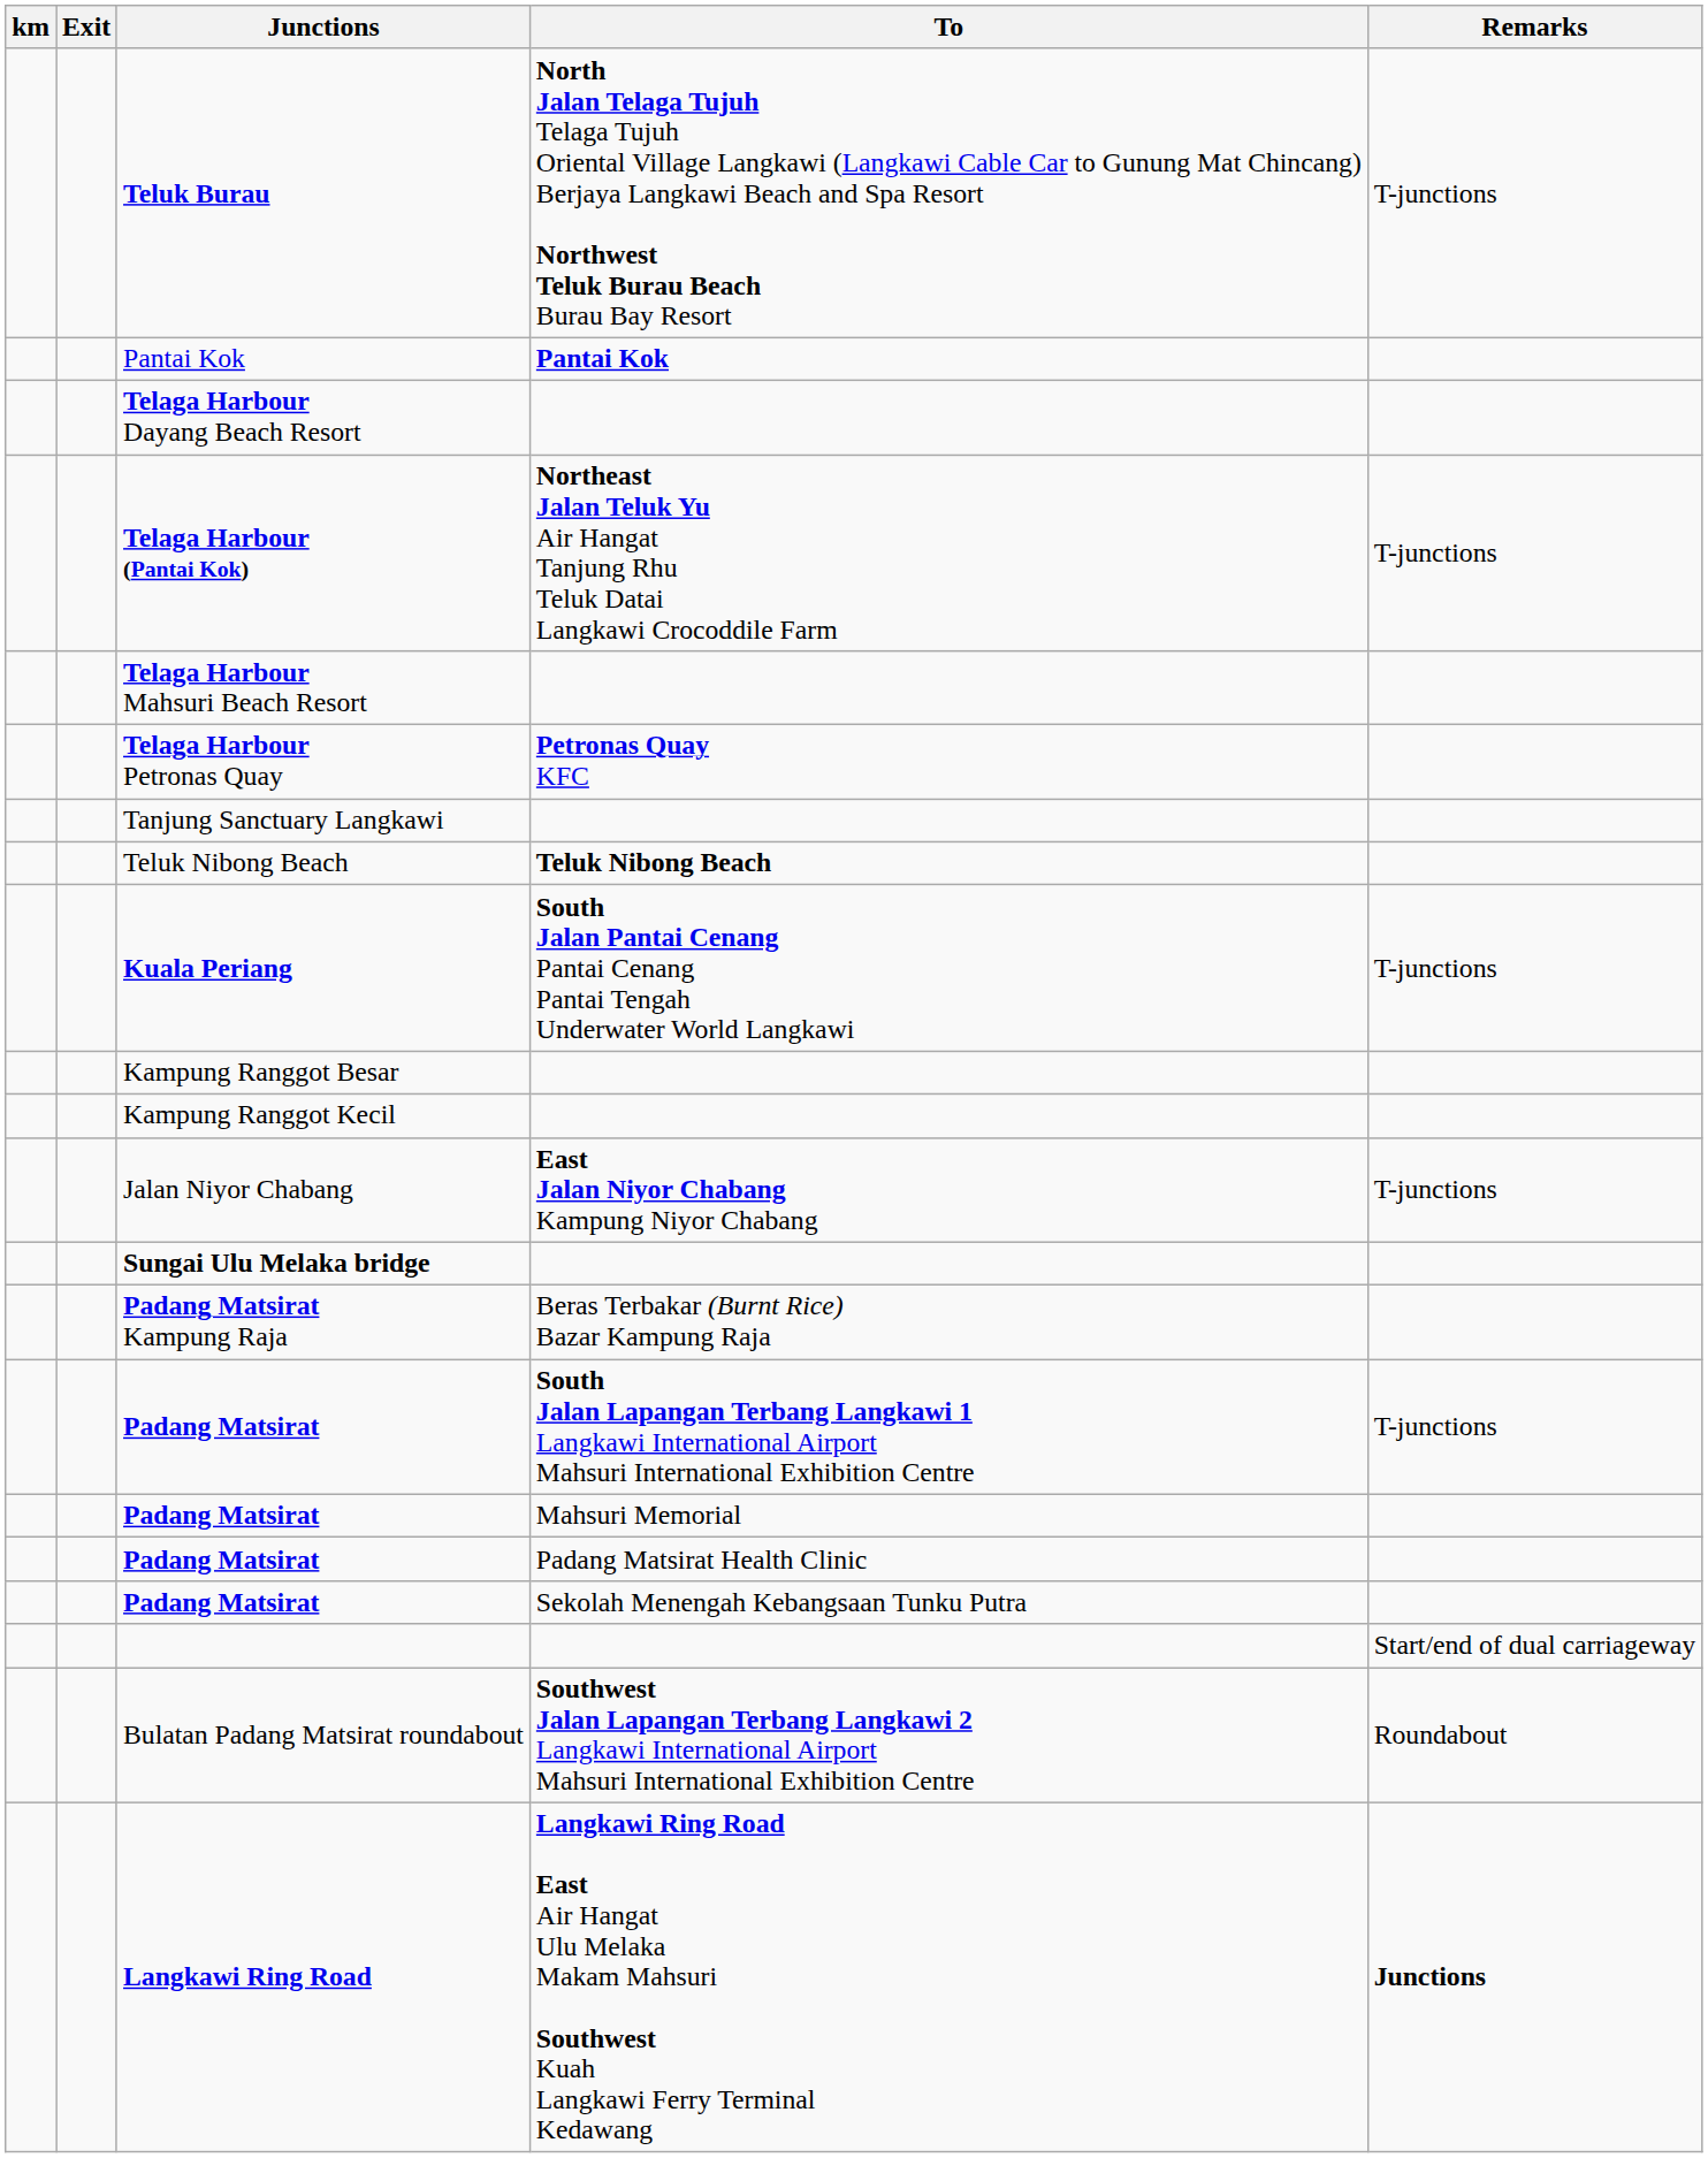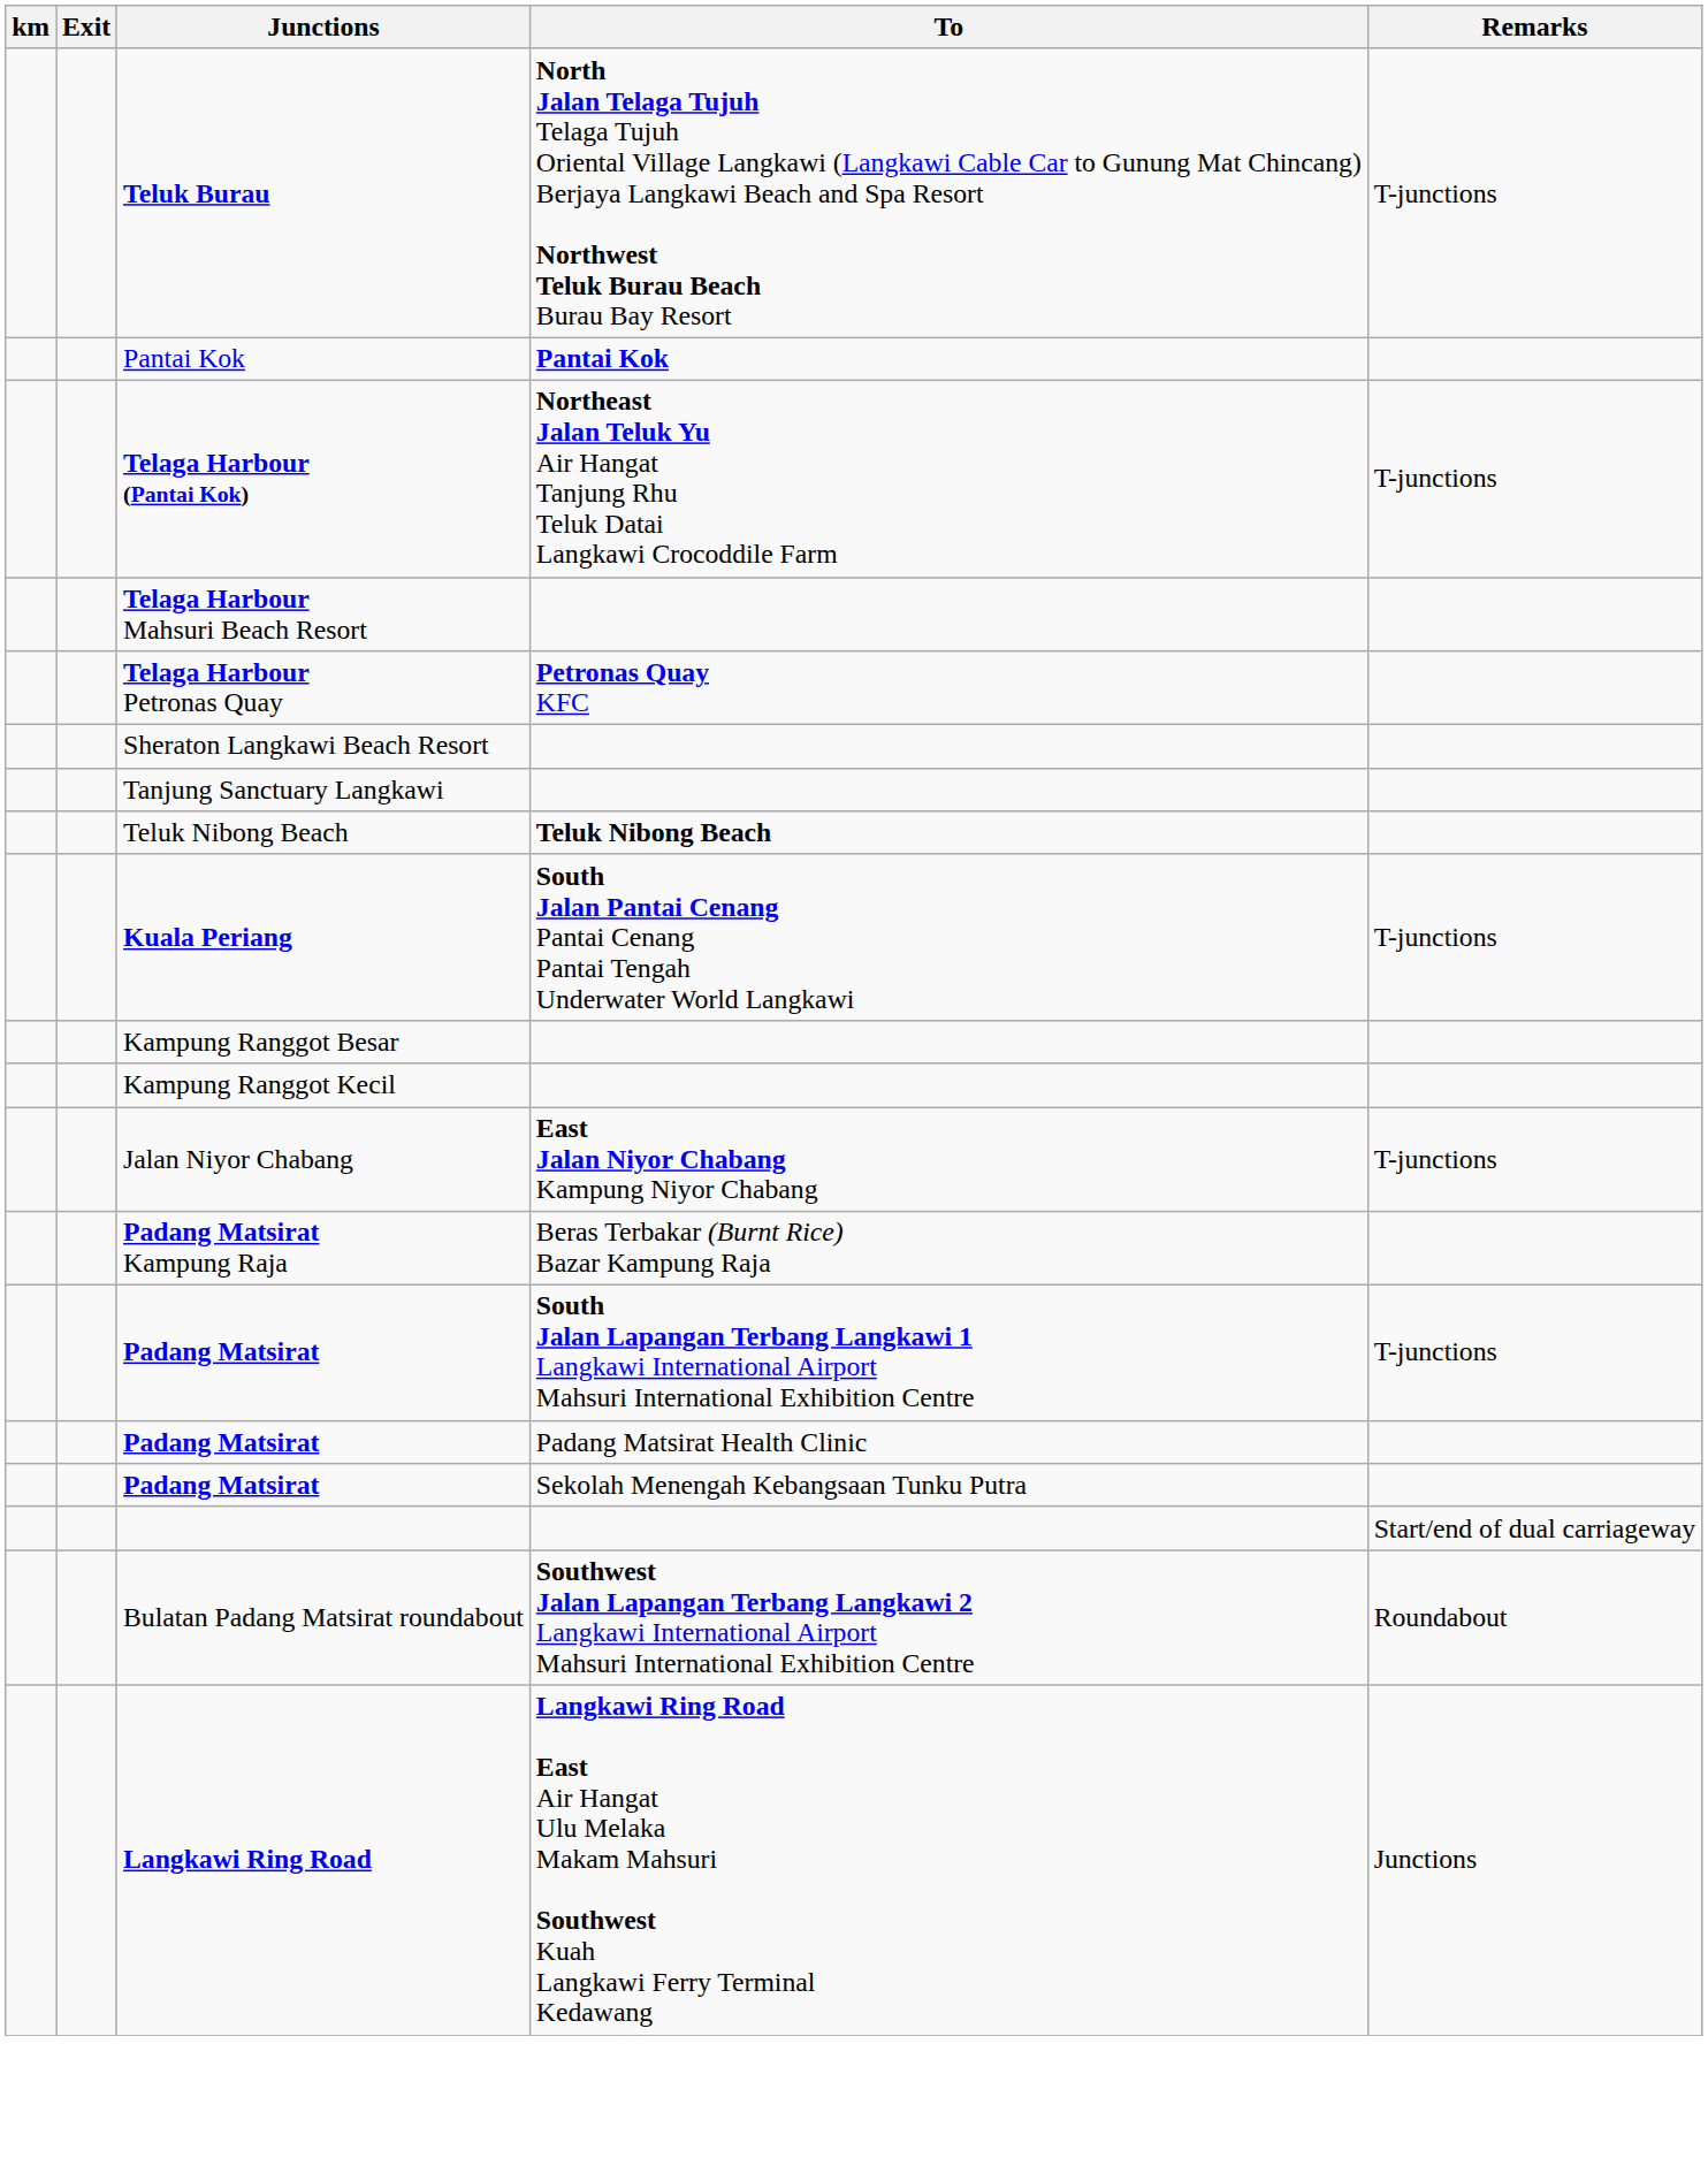 <table class="wikitable">
 <tr>
 <th>km</th>
 <th>Exit</th>
 <th>Junctions</th>
 <th>To</th>
 <th>Remarks</th>
 </tr>
 <tr>
 <td></td>
 <td></td>
 <td><strong><a href='#'>Teluk Burau</a></strong></td>
 <td><strong>North</strong><br> <strong><a href='#'>Jalan Telaga Tujuh</a></strong><br>Telaga Tujuh<br>Oriental Village Langkawi (<a href='#'>Langkawi Cable Car</a> to Gunung Mat Chincang)<br>Berjaya Langkawi Beach and Spa Resort<br><br><strong>Northwest</strong><br><strong>Teluk Burau Beach </strong> <br>Burau Bay Resort<br>  </td>
 <td>T-junctions</td>
 </tr>
 <tr>
 <td></td>
 <td></td>
 <td><a href='#'>Pantai Kok</a> </td>
 <td><strong><a href='#'>Pantai Kok</a></strong> <br>  </td>
 <td></td>
 </tr>
 <tr>
 <td></td>
 <td></td>
-<td><strong><a href='#'>Telaga Harbour</a></strong><br>Dayang Beach Resort</td>
-<td></td>
-<td></td>
-</tr>
-<tr>
-<td></td>
-<td></td>
 <td><strong><a href='#'>Telaga Harbour</a></strong><br><small><strong>(<a href='#'>Pantai Kok</a>)</strong></small></td>
 <td><strong>Northeast</strong><br> <strong><a href='#'>Jalan Teluk Yu</a></strong><br> Air Hangat<br> Tanjung Rhu<br> Teluk Datai<br>Langkawi Crocoddile Farm</td>
 <td>T-junctions</td>
 </tr>
 <tr>
 <td></td>
 <td></td>
 <td><strong><a href='#'>Telaga Harbour</a></strong><br>Mahsuri Beach Resort</td>
 <td></td>
 <td></td>
 </tr>
 <tr>
 <td></td>
 <td></td>
 <td><strong><a href='#'>Telaga Harbour</a></strong><br>  Petronas Quay</td>
 <td>  <strong><a href='#'>Petronas Quay</a></strong><br>      <a href='#'>KFC</a></td>
+<td></td>
+</tr>
+<tr>
+<td></td>
+<td></td>
+<td>Sheraton Langkawi Beach Resort</td>
+<td></td>
 <td></td>
 </tr>
 <tr>
 <td></td>
 <td></td>
 <td>Tanjung Sanctuary Langkawi</td>
 <td></td>
 <td></td>
 </tr>
 <tr>
 <td></td>
 <td></td>
 <td>Teluk Nibong Beach </td>
 <td><strong>Teluk Nibong Beach</strong> <br> </td>
 <td></td>
 </tr>
 <tr>
 <td></td>
 <td></td>
 <td><strong><a href='#'>Kuala Periang</a></strong></td>
 <td><strong>South</strong><br> <strong><a href='#'>Jalan Pantai Cenang</a></strong><br>Pantai Cenang <br>Pantai Tengah <br>Underwater World  Langkawi</td>
 <td>T-junctions</td>
 </tr>
 <tr>
 <td></td>
 <td></td>
 <td>Kampung Ranggot Besar</td>
 <td></td>
 <td></td>
 </tr>
 <tr>
 <td></td>
 <td></td>
 <td>Kampung Ranggot Kecil</td>
 <td></td>
 <td></td>
 </tr>
 <tr>
 <td></td>
 <td></td>
 <td>Jalan Niyor Chabang</td>
 <td><strong>East</strong><br> <strong><a href='#'>Jalan Niyor Chabang</a></strong><br>Kampung Niyor Chabang</td>
 <td>T-junctions</td>
 </tr>
 <tr>
 <td></td>
 <td></td>
-<td><strong>Sungai Ulu Melaka bridge</strong></td>
-<td></td>
-<td></td>
-</tr>
-<tr>
-<td></td>
-<td></td>
 <td><strong><a href='#'>Padang Matsirat</a></strong><br>Kampung Raja</td>
 <td>Beras Terbakar <em>(Burnt Rice)</em><br>Bazar Kampung Raja<br></td>
 <td></td>
 </tr>
 <tr>
 <td></td>
 <td></td>
 <td><strong><a href='#'>Padang Matsirat</a></strong></td>
 <td><strong>South</strong><br> <strong><a href='#'>Jalan Lapangan Terbang Langkawi 1</a></strong><br><a href='#'>Langkawi International Airport</a> <br>Mahsuri International Exhibition Centre</td>
 <td>T-junctions</td>
-</tr>
-<tr>
-<td></td>
-<td></td>
-<td><strong><a href='#'>Padang Matsirat</a></strong></td>
-<td>Mahsuri Memorial</td>
-<td></td>
 </tr>
 <tr>
 <td></td>
 <td></td>
 <td><strong><a href='#'>Padang Matsirat</a></strong></td>
 <td>Padang Matsirat Health Clinic </td>
 <td></td>
 </tr>
 <tr>
 <td></td>
 <td></td>
 <td><strong><a href='#'>Padang Matsirat</a></strong></td>
 <td>Sekolah Menengah Kebangsaan Tunku Putra</td>
 <td></td>
 </tr>
 <tr>
 <td></td>
 <td></td>
 <td></td>
 <td></td>
 <td>Start/end of dual carriageway</td>
 </tr>
 <tr>
 <td></td>
 <td></td>
 <td>Bulatan Padang Matsirat roundabout</td>
 <td><strong>Southwest</strong><br> <strong><a href='#'>Jalan Lapangan Terbang Langkawi 2</a></strong><br><a href='#'>Langkawi International Airport</a> <br>Mahsuri International Exhibition Centre</td>
 <td>Roundabout</td>
 </tr>
 <tr>
 <td></td>
 <td></td>
 <td> <strong><a href='#'>Langkawi Ring Road</a></strong></td>
 <td> <strong><a href='#'>Langkawi Ring Road</a></strong><br><br><strong>East</strong><br> Air Hangat<br> Ulu Melaka<br>Makam Mahsuri<br><br><strong>Southwest</strong><br> Kuah<br> Langkawi Ferry Terminal <br> Kedawang</td>
-<td><strong>Junctions</strong></td>
+<td>Junctions</td>
 </tr>
 </table>
